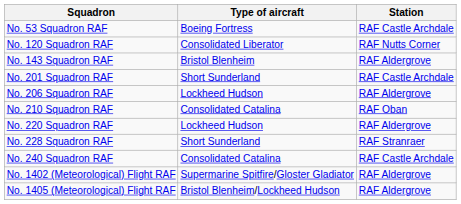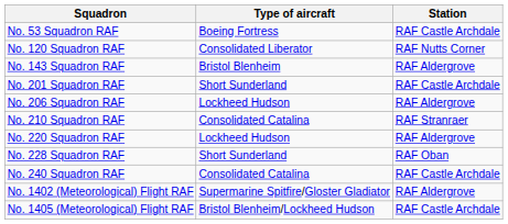 <table class="wikitable">
 <tr>
 <th>Squadron</th>
 <th>Type of aircraft</th>
 <th>Station</th>
 </tr>
 <tr>
 <td><a href='#'>No. 53 Squadron RAF</a></td>
 <td><a href='#'>Boeing Fortress</a></td>
 <td><a href='#'>RAF Castle Archdale</a></td>
 </tr>
 <tr>
 <td><a href='#'>No. 120 Squadron RAF</a></td>
 <td><a href='#'>Consolidated Liberator</a></td>
 <td><a href='#'>RAF Nutts Corner</a></td>
 </tr>
 <tr>
 <td><a href='#'>No. 143 Squadron RAF</a></td>
 <td><a href='#'>Bristol Blenheim</a></td>
 <td><a href='#'>RAF Aldergrove</a></td>
 </tr>
 <tr>
 <td><a href='#'>No. 201 Squadron RAF</a></td>
 <td><a href='#'>Short Sunderland</a></td>
 <td><a href='#'>RAF Castle Archdale</a></td>
 </tr>
 <tr>
 <td><a href='#'>No. 206 Squadron RAF</a></td>
 <td><a href='#'>Lockheed Hudson</a></td>
 <td><a href='#'>RAF Aldergrove</a></td>
 </tr>
 <tr>
 <td><a href='#'>No. 210 Squadron RAF</a></td>
 <td><a href='#'>Consolidated Catalina</a></td>
-<td><a href='#'>RAF Oban</a></td>
+<td><a href='#'>RAF Stranraer</a></td>
 </tr>
 <tr>
 <td><a href='#'>No. 220 Squadron RAF</a></td>
 <td><a href='#'>Lockheed Hudson</a></td>
 <td><a href='#'>RAF Aldergrove</a></td>
 </tr>
 <tr>
 <td><a href='#'>No. 228 Squadron RAF</a></td>
 <td><a href='#'>Short Sunderland</a></td>
-<td><a href='#'>RAF Stranraer</a></td>
+<td><a href='#'>RAF Oban</a></td>
 </tr>
 <tr>
 <td><a href='#'>No. 240 Squadron RAF</a></td>
 <td><a href='#'>Consolidated Catalina</a></td>
 <td><a href='#'>RAF Castle Archdale</a></td>
 </tr>
 <tr>
 <td><a href='#'>No. 1402 (Meteorological) Flight RAF</a></td>
 <td><a href='#'>Supermarine Spitfire</a>/<a href='#'>Gloster Gladiator</a></td>
 <td><a href='#'>RAF Aldergrove</a></td>
 </tr>
 <tr>
 <td><a href='#'>No. 1405 (Meteorological) Flight RAF</a></td>
 <td><a href='#'>Bristol Blenheim</a>/<a href='#'>Lockheed Hudson</a></td>
-<td><a href='#'>RAF Aldergrove</a></td>
+<td><a href='#'>RAF Castle Archdale</a></td>
 </tr>
 </table>
